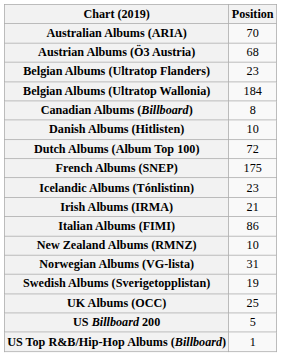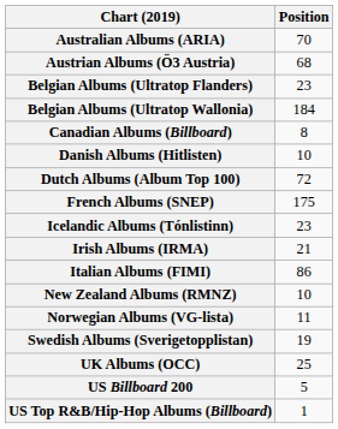 <table class="wikitable sortable plainrowheaders" style="text-align:center">
 <tr>
 <th scope="col">Chart (2019)</th>
 <th scope="col">Position</th>
 </tr>
 <tr>
 <th scope="row">Australian Albums (ARIA)</th>
 <td>70</td>
 </tr>
 <tr>
 <th scope="row">Austrian Albums (Ö3 Austria)</th>
 <td>68</td>
 </tr>
 <tr>
 <th scope="row">Belgian Albums (Ultratop Flanders)</th>
 <td>23</td>
 </tr>
 <tr>
 <th scope="row">Belgian Albums (Ultratop Wallonia)</th>
 <td>184</td>
 </tr>
 <tr>
 <th scope="row">Canadian Albums (<em>Billboard</em>)</th>
 <td>8</td>
 </tr>
 <tr>
 <th scope="row">Danish Albums (Hitlisten)</th>
 <td>10</td>
 </tr>
 <tr>
 <th scope="row">Dutch Albums (Album Top 100)</th>
 <td>72</td>
 </tr>
 <tr>
 <th scope="row">French Albums (SNEP)</th>
 <td>175</td>
 </tr>
 <tr>
 <th scope="row">Icelandic Albums (Tónlistinn)</th>
 <td>23</td>
 </tr>
 <tr>
 <th scope="row">Irish Albums (IRMA)</th>
 <td>21</td>
 </tr>
 <tr>
 <th scope="row">Italian Albums (FIMI)</th>
 <td>86</td>
 </tr>
 <tr>
 <th scope="row">New Zealand Albums (RMNZ)</th>
 <td>10</td>
 </tr>
 <tr>
 <th scope="row">Norwegian Albums (VG-lista)</th>
-<td>31</td>
+<td>11</td>
 </tr>
 <tr>
 <th scope="row">Swedish Albums (Sverigetopplistan)</th>
 <td>19</td>
 </tr>
 <tr>
 <th scope="row">UK Albums (OCC)</th>
 <td>25</td>
 </tr>
 <tr>
 <th scope="row">US <em>Billboard</em> 200</th>
 <td>5</td>
 </tr>
 <tr>
 <th scope="row">US Top R&B/Hip-Hop Albums (<em>Billboard</em>)</th>
 <td>1</td>
 </tr>
 </table>
